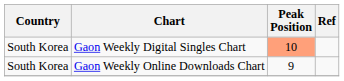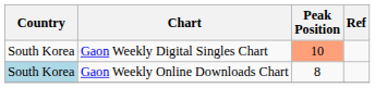 <table class="wikitable sortable">
 <tr>
 <th>Country</th>
 <th>Chart</th>
 <th>Peak<br>Position</th>
 <th>Ref</th>
 </tr>
 <tr>
 <td>South Korea</td>
 <td><a href='#'>Gaon</a> Weekly Digital Singles Chart</td>
 <td align="center" style="background: lightsalmon;">10</td>
 <td></td>
 </tr>
 <tr>
-<td>South Korea</td>
+<td style="background: lightblue;">South Korea</td>
 <td><a href='#'>Gaon</a> Weekly Online Downloads Chart</td>
-<td align="center">9</td>
+<td align="center">8</td>
 <td></td>
 </tr>
 <tr>
 </tr>
 </table>
